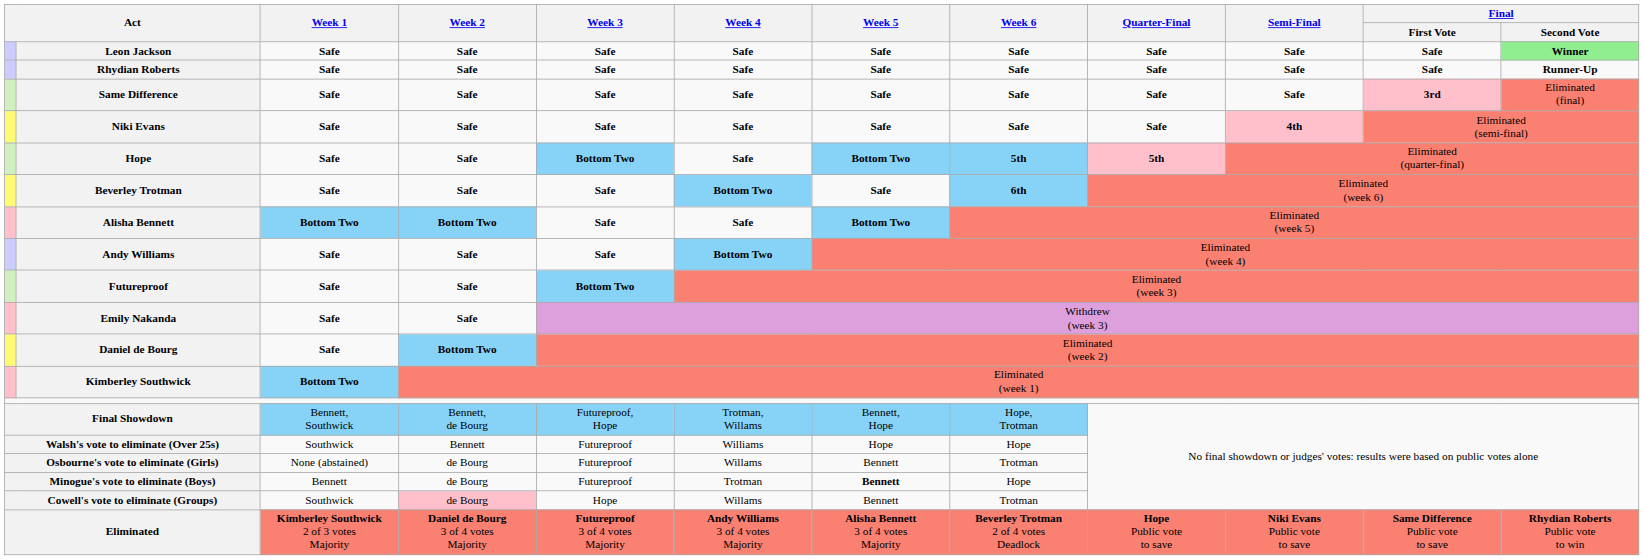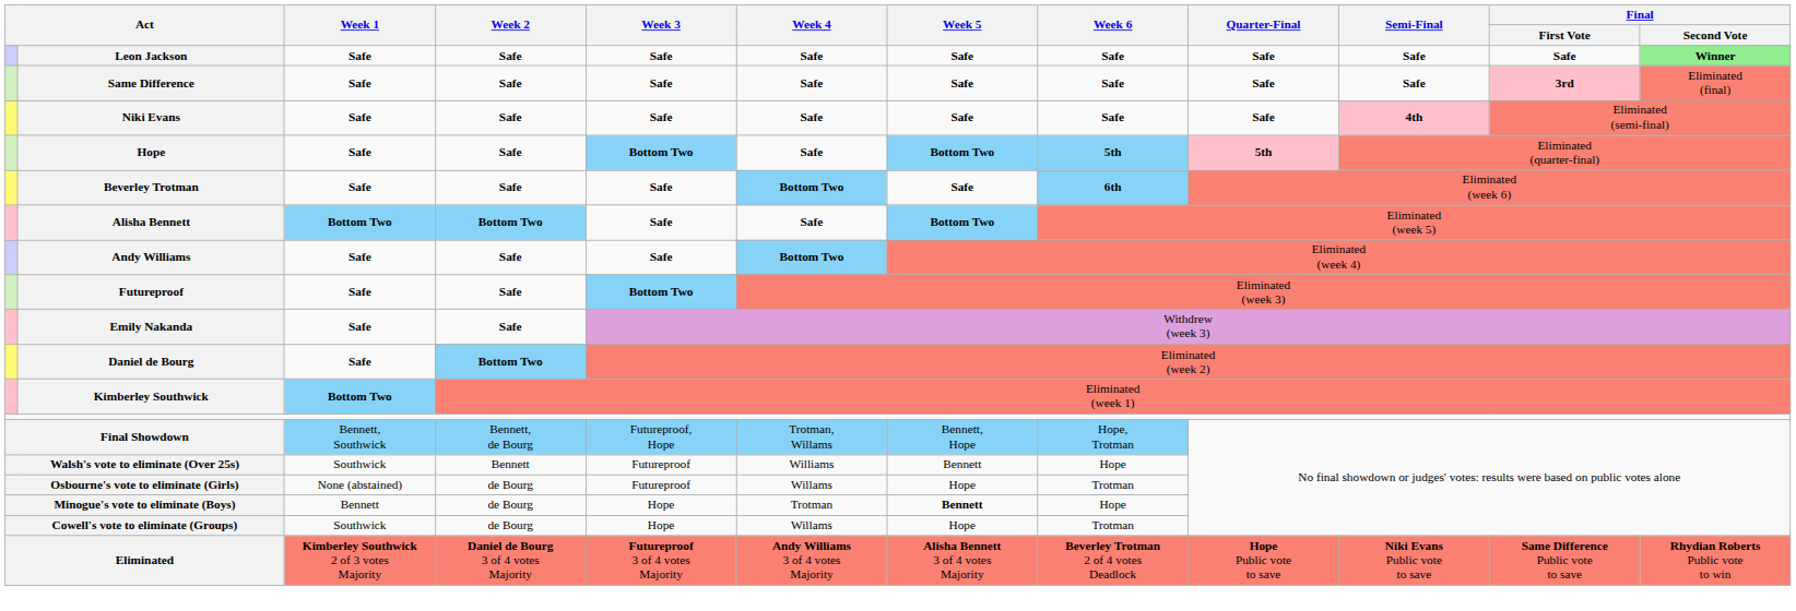 <table class="wikitable" style="text-align:center; font-size:85%">
 <tr>
 <th style="width:13%" rowspan=2 scope="col" colspan=2>Act</th>
 <th style="width:7%" rowspan=2 scope="col"><a href='#'>Week 1</a></th>
 <th style="width:7%" rowspan=2 scope="col"><a href='#'>Week 2</a></th>
 <th style="width:7%" rowspan=2 scope="col"><a href='#'>Week 3</a></th>
 <th style="width:7%" rowspan=2 scope="col"><a href='#'>Week 4</a></th>
 <th style="width:7%" rowspan=2 scope="col"><a href='#'>Week 5</a></th>
 <th style="width:7%" rowspan=2 scope="col"><a href='#'>Week 6</a></th>
 <th style="width:7%" rowspan=2 scope="col"><a href='#'>Quarter-Final</a></th>
 <th style="width:7%" rowspan=2 scope="col"><a href='#'>Semi-Final</a></th>
 <th colspan=2 scope="col"><a href='#'>Final</a></th>
 </tr>
 <tr>
 <th style="width:7%" scope="col">First Vote</th>
 <th style="width:7%" scope="col">Second Vote</th>
 </tr>
 <tr>
 <th style="background:#ccf"></th>
 <th scope="row">Leon Jackson</th>
 <td><strong>Safe</strong></td>
 <td><strong>Safe</strong></td>
 <td><strong>Safe</strong></td>
 <td><strong>Safe</strong></td>
 <td><strong>Safe</strong></td>
 <td><strong>Safe</strong></td>
 <td><strong>Safe</strong></td>
 <td><strong>Safe</strong></td>
 <td><strong>Safe</strong></td>
 <td style="background:lightgreen"><strong>Winner</strong></td>
-</tr>
-<tr>
-<th style="background:#ccf"></th>
-<th scope="row">Rhydian Roberts</th>
-<td><strong>Safe</strong></td>
-<td><strong>Safe</strong></td>
-<td><strong>Safe</strong></td>
-<td><strong>Safe</strong></td>
-<td><strong>Safe</strong></td>
-<td><strong>Safe</strong></td>
-<td><strong>Safe</strong></td>
-<td><strong>Safe</strong></td>
-<td><strong>Safe</strong></td>
-<td><strong>Runner-Up</strong></td>
 </tr>
 <tr>
 <th style="background:#d0f0c0"></th>
 <th scope="row">Same Difference</th>
 <td><strong>Safe</strong></td>
 <td><strong>Safe</strong></td>
 <td><strong>Safe</strong></td>
 <td><strong>Safe</strong></td>
 <td><strong>Safe</strong></td>
 <td><strong>Safe</strong></td>
 <td><strong>Safe</strong></td>
 <td><strong>Safe</strong></td>
 <td style="background:pink"><strong>3rd</strong></td>
 <td style="background:salmon;">Eliminated<br>(final)</td>
 </tr>
 <tr>
 <th style="background:#fffa73"></th>
 <th scope="row">Niki Evans</th>
 <td><strong>Safe</strong></td>
 <td><strong>Safe</strong></td>
 <td><strong>Safe</strong></td>
 <td><strong>Safe</strong></td>
 <td><strong>Safe</strong></td>
 <td><strong>Safe</strong></td>
 <td><strong>Safe</strong></td>
 <td style="background:pink"><strong>4th</strong></td>
 <td colspan="2" style="background:salmon;">Eliminated<br>(semi-final)</td>
 </tr>
 <tr>
 <th style="background:#d0f0c0"></th>
 <th scope="row">Hope</th>
 <td><strong>Safe</strong></td>
 <td><strong>Safe</strong></td>
 <td style="background:#87D3F8"><strong>Bottom Two</strong></td>
 <td><strong>Safe</strong></td>
 <td style="background:#87D3F8"><strong>Bottom Two</strong></td>
 <td style="background:#87D3F8"><strong>5th</strong></td>
 <td style="background:pink"><strong>5th</strong></td>
 <td colspan="3" style="background:salmon;">Eliminated<br>(quarter-final)</td>
 </tr>
 <tr>
 <th style="background:#fffa73"></th>
 <th scope="row">Beverley Trotman</th>
 <td><strong>Safe</strong></td>
 <td><strong>Safe</strong></td>
 <td><strong>Safe</strong></td>
 <td style="background:#87D3F8"><strong>Bottom Two</strong></td>
 <td><strong>Safe</strong></td>
 <td style="background:#87D3F8"><strong>6th</strong></td>
 <td colspan="4" style="background:salmon;">Eliminated<br>(week 6)</td>
 </tr>
 <tr>
 <th style="background:pink"></th>
 <th scope="row">Alisha Bennett</th>
 <td style="background:#87D3F8"><strong>Bottom Two</strong></td>
 <td style="background:#87D3F8"><strong>Bottom Two</strong></td>
 <td><strong>Safe</strong></td>
 <td><strong>Safe</strong></td>
 <td style="background:#87D3F8"><strong>Bottom Two</strong></td>
 <td colspan="5" style="background:salmon;">Eliminated<br>(week 5)</td>
 </tr>
 <tr>
 <th style="background:#ccf"></th>
 <th scope="row">Andy Williams</th>
 <td><strong>Safe</strong></td>
 <td><strong>Safe</strong></td>
 <td><strong>Safe</strong></td>
 <td style="background:#87D3F8"><strong>Bottom Two</strong></td>
 <td colspan="6" style="background:salmon;">Eliminated<br>(week 4)</td>
 </tr>
 <tr>
 <th style="background:#d0f0c0"></th>
 <th scope="row">Futureproof</th>
 <td><strong>Safe</strong></td>
 <td><strong>Safe</strong></td>
 <td style="background:#87D3F8"><strong>Bottom Two</strong></td>
 <td colspan="7" style="background:salmon;">Eliminated<br>(week 3)</td>
 </tr>
 <tr>
 <th style="background:pink"></th>
 <th scope="row">Emily Nakanda</th>
 <td><strong>Safe</strong></td>
 <td><strong>Safe</strong></td>
 <td colspan="8" style="background:plum;">Withdrew<br>(week 3)</td>
 </tr>
 <tr>
 <th style="background:#fffa73"></th>
 <th scope="row">Daniel de Bourg</th>
 <td><strong>Safe</strong></td>
 <td style="background:#87D3F8"><strong>Bottom Two</strong></td>
 <td colspan="8" style="background:salmon;">Eliminated<br>(week 2)</td>
 </tr>
 <tr>
 <th style="background:pink"></th>
 <th scope="row">Kimberley Southwick</th>
 <td style="background:#87D3F8"><strong>Bottom Two</strong></td>
 <td colspan="9" style="background:salmon;">Eliminated<br>(week 1)</td>
 </tr>
 <tr>
 <td colspan="12"></td>
 </tr>
 <tr>
 <th scope="row" colspan=2>Final Showdown</th>
 <td style="background:#87D3F8">Bennett, <br> Southwick</td>
 <td style="background:#87D3F8">Bennett, <br> de Bourg</td>
 <td style="background:#87D3F8">Futureproof, <br> Hope</td>
 <td style="background:#87D3F8">Trotman, <br> Willams</td>
 <td style="background:#87D3F8">Bennett, <br> Hope</td>
 <td style="background:#87D3F8">Hope, <br> Trotman</td>
 <td rowspan=5 colspan=4>No final showdown or judges' votes: results were based on public votes alone</td>
 </tr>
 <tr>
 <th scope="row" colspan=2>Walsh's vote to eliminate (Over 25s)</th>
 <td>Southwick</td>
 <td>Bennett</td>
 <td>Futureproof</td>
 <td>Williams</td>
-<td>Hope</td>
+<td>Bennett</td>
 <td>Hope</td>
 </tr>
 <tr>
 <th scope="row" colspan=2>Osbourne's vote to eliminate (Girls)</th>
 <td>None (abstained)</td>
 <td>de Bourg</td>
 <td>Futureproof</td>
 <td>Willams</td>
-<td>Bennett</td>
+<td>Hope</td>
 <td>Trotman</td>
 </tr>
 <tr>
 <th scope="row" colspan=2>Minogue's vote to eliminate (Boys)</th>
 <td>Bennett</td>
 <td>de Bourg</td>
-<td>Futureproof</td>
+<td>Hope</td>
 <td>Trotman</td>
 <td><strong>Bennett</strong></td>
 <td>Hope</td>
 </tr>
 <tr>
 <th scope="row" colspan=2>Cowell's vote to eliminate (Groups)</th>
 <td>Southwick</td>
-<td style="background: pink;">de Bourg</td>
+<td>de Bourg</td>
 <td>Hope</td>
 <td>Willams</td>
-<td>Bennett</td>
+<td>Hope</td>
 <td>Trotman</td>
 </tr>
 <tr>
 <th scope="row" colspan=2>Eliminated</th>
 <td style="background:salmon;"><strong>Kimberley Southwick</strong> <br>2 of 3 votes <br> Majority</td>
 <td style="background:salmon;"><strong>Daniel de Bourg</strong> <br>3 of 4 votes <br> Majority</td>
 <td style="background:salmon;"><strong>Futureproof</strong> <br> 3 of 4 votes <br> Majority</td>
 <td style="background:salmon;"><strong>Andy Williams</strong> <br> 3 of 4 votes <br> Majority</td>
 <td style="background:salmon;"><strong>Alisha Bennett</strong> <br> 3 of 4 votes <br> Majority</td>
 <td style="background:salmon;"><strong>Beverley Trotman</strong> <br> 2 of 4 votes <br> Deadlock</td>
 <td style="background:salmon;"><strong>Hope</strong> <br> Public vote <br> to save</td>
 <td style="background:salmon;"><strong>Niki Evans</strong> <br>Public vote <br> to save</td>
 <td style="background:salmon;"><strong>Same Difference</strong> <br> Public vote <br> to save</td>
 <td style="background:salmon;"><strong>Rhydian Roberts</strong> <br> Public vote <br> to win</td>
 </tr>
 </table>
